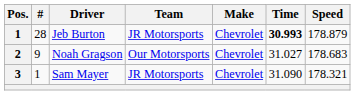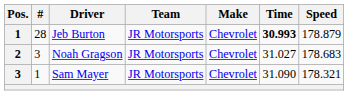 <table class="wikitable" style="font-size:95%">
 <tr>
 <th>Pos.</th>
 <th>#</th>
 <th>Driver</th>
 <th>Team</th>
 <th>Make</th>
 <th>Time</th>
 <th>Speed</th>
 </tr>
 <tr>
 <th>1</th>
 <td>28</td>
 <td><a href='#'>Jeb Burton</a></td>
 <td><a href='#'>JR Motorsports</a></td>
 <td><a href='#'>Chevrolet</a></td>
 <td><strong>30.993</strong></td>
 <td>178.879</td>
 </tr>
 <tr>
 <th>2</th>
-<td>9</td>
+<td>3</td>
 <td><a href='#'>Noah Gragson</a></td>
-<td><a href='#'>Our Motorsports</a></td>
+<td><a href='#'>JR Motorsports</a></td>
 <td><a href='#'>Chevrolet</a></td>
 <td>31.027</td>
 <td>178.683</td>
 </tr>
 <tr>
 <th>3</th>
 <td>1</td>
 <td><a href='#'>Sam Mayer</a></td>
 <td><a href='#'>JR Motorsports</a></td>
 <td><a href='#'>Chevrolet</a></td>
 <td>31.090</td>
 <td>178.321</td>
 </tr>
 <tr>
 <th colspan="7"></th>
 </tr>
 </table>
